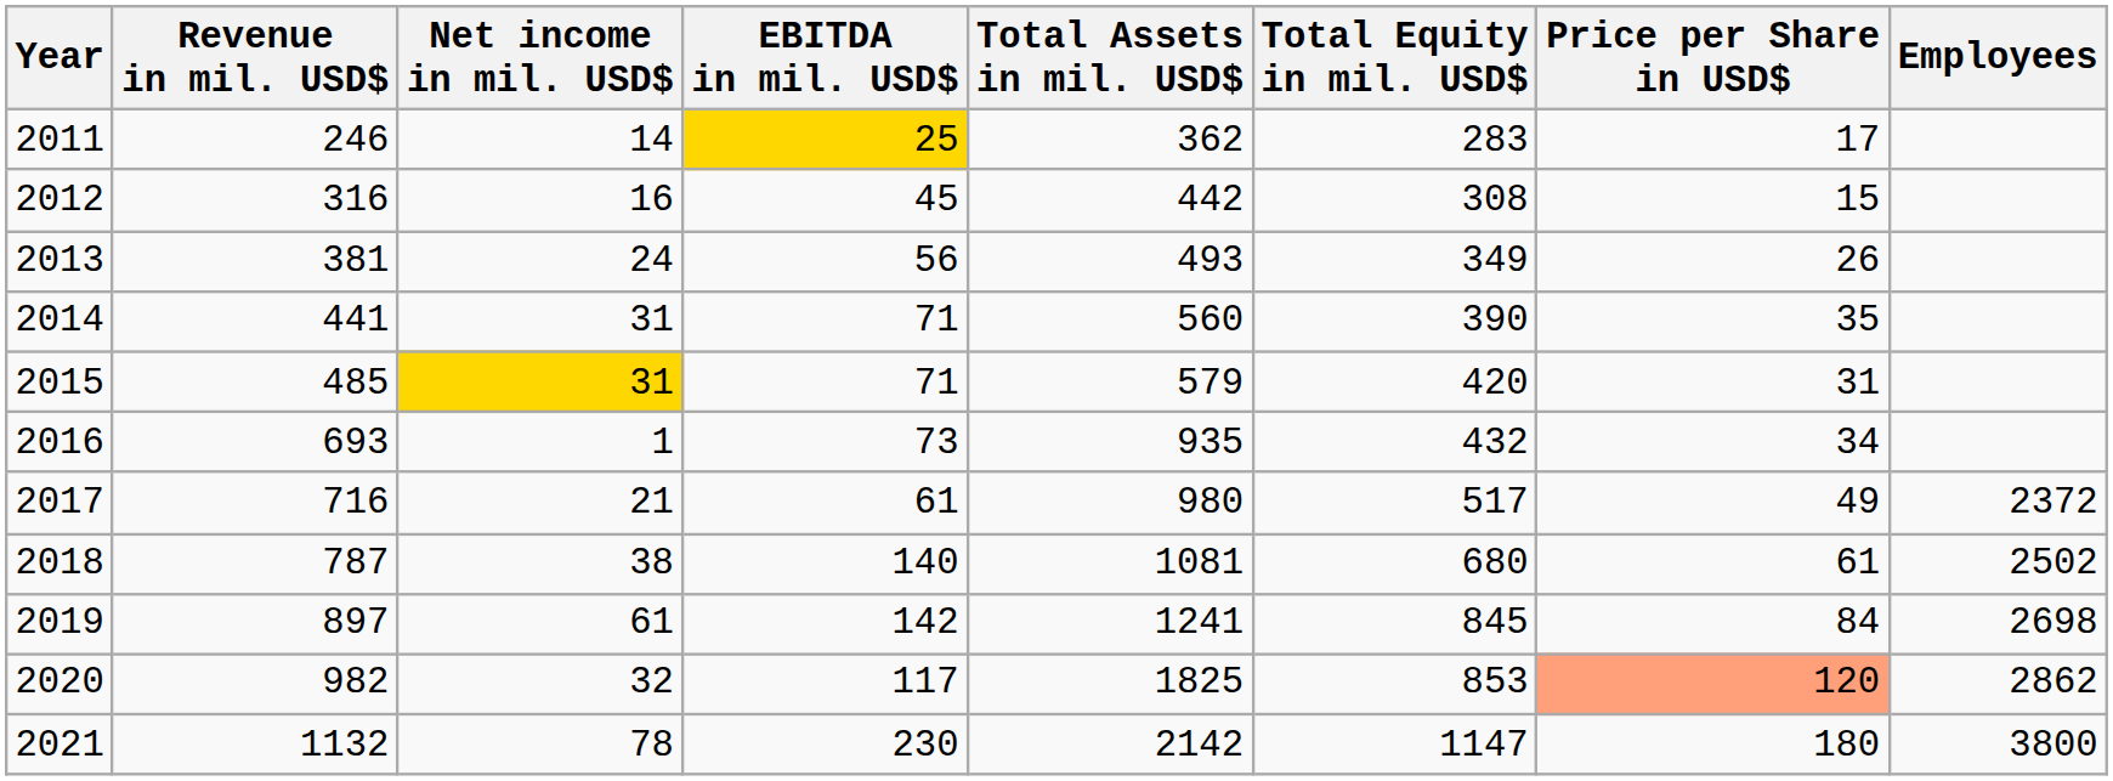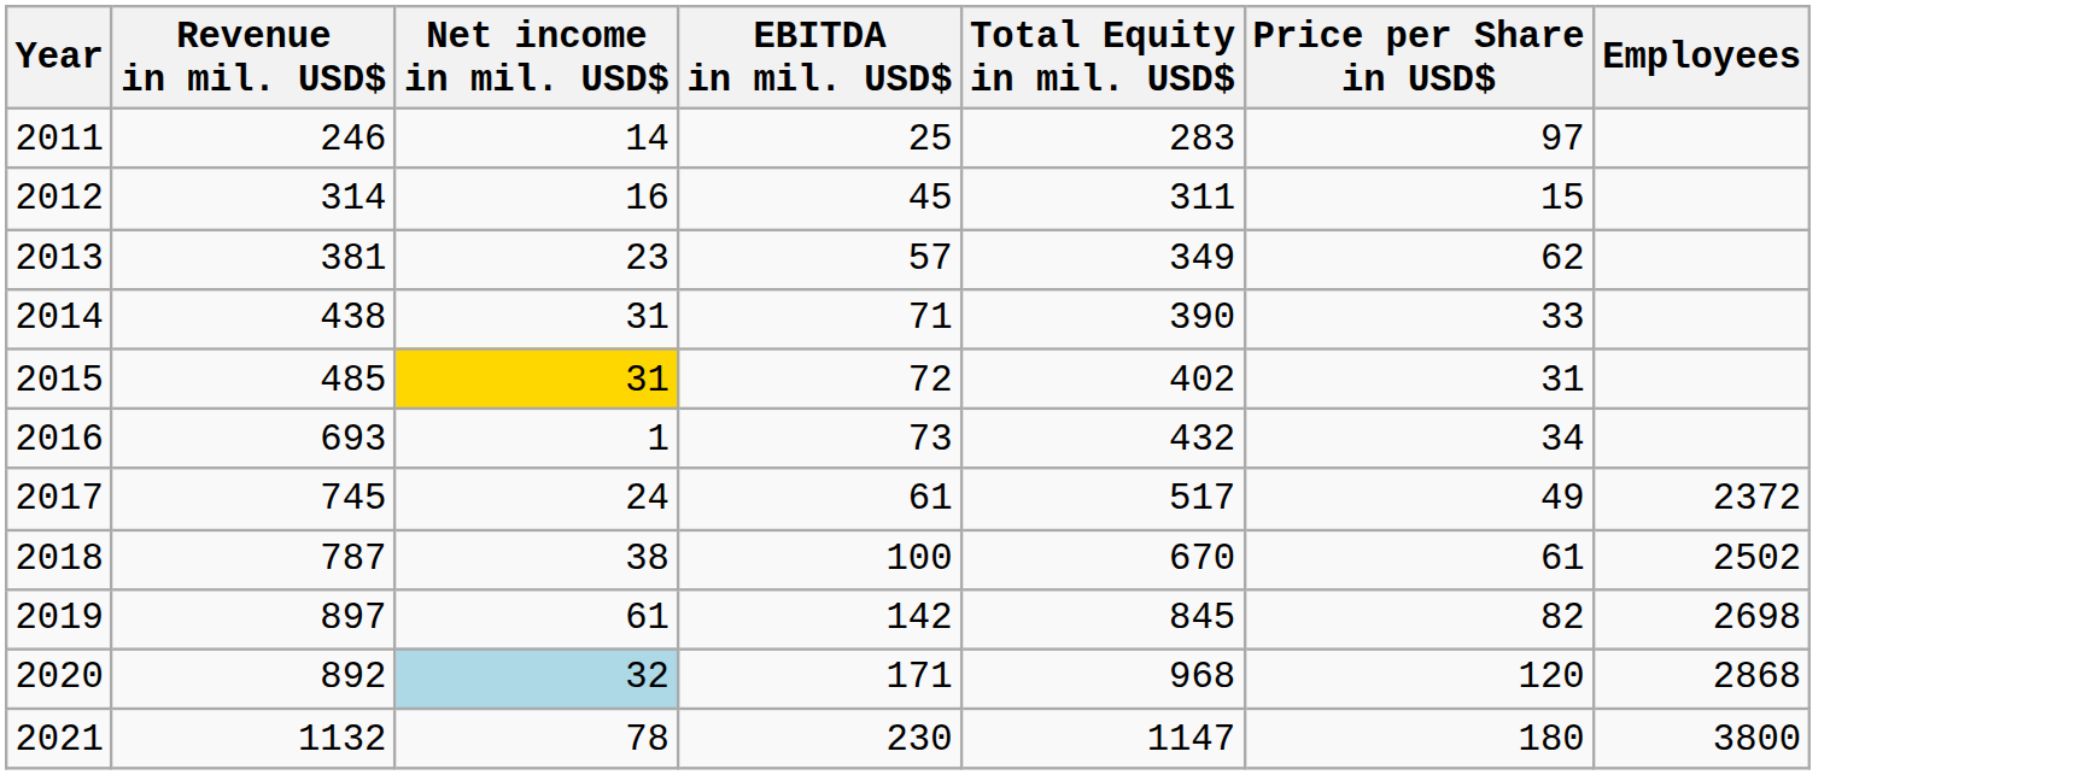 <table class="wikitable float-left" style="text-align: right;">
 <tr>
 <th>Year</th>
 <th>Revenue<br>in mil. USD$</th>
 <th>Net income<br>in mil. USD$</th>
 <th>EBITDA<br>in mil. USD$</th>
-<th>Total Assets<br>in mil. USD$</th>
 <th>Total Equity<br>in mil. USD$</th>
 <th>Price per Share<br>in USD$</th>
 <th>Employees</th>
 </tr>
 <tr>
 <td>2011</td>
 <td>246</td>
 <td>14</td>
-<td style="background: gold;">25</td>
-<td>362</td>
+<td>25</td>
 <td>283</td>
-<td>17</td>
+<td>97</td>
 <td></td>
 </tr>
 <tr>
 <td>2012</td>
-<td>316</td>
+<td>314</td>
 <td>16</td>
 <td>45</td>
-<td>442</td>
-<td>308</td>
+<td>311</td>
 <td>15</td>
 <td></td>
 </tr>
 <tr>
 <td>2013</td>
 <td>381</td>
-<td>24</td>
-<td>56</td>
-<td>493</td>
+<td>23</td>
+<td>57</td>
 <td>349</td>
-<td>26</td>
+<td>62</td>
 <td></td>
 </tr>
 <tr>
 <td>2014</td>
-<td>441</td>
+<td>438</td>
 <td>31</td>
 <td>71</td>
-<td>560</td>
 <td>390</td>
-<td>35</td>
+<td>33</td>
 <td></td>
 </tr>
 <tr>
 <td>2015</td>
 <td>485</td>
 <td style="background: gold;">31</td>
-<td>71</td>
-<td>579</td>
-<td>420</td>
+<td>72</td>
+<td>402</td>
 <td>31</td>
 <td></td>
 </tr>
 <tr>
 <td>2016</td>
 <td>693</td>
 <td>1</td>
 <td>73</td>
-<td>935</td>
 <td>432</td>
 <td>34</td>
 <td></td>
 </tr>
 <tr>
 <td>2017</td>
-<td>716</td>
-<td>21</td>
+<td>745</td>
+<td>24</td>
 <td>61</td>
-<td>980</td>
 <td>517</td>
 <td>49</td>
 <td>2372</td>
 </tr>
 <tr>
 <td>2018</td>
 <td>787</td>
 <td>38</td>
-<td>140</td>
-<td>1081</td>
-<td>680</td>
+<td>100</td>
+<td>670</td>
 <td>61</td>
 <td>2502</td>
 </tr>
 <tr>
 <td>2019</td>
 <td>897</td>
 <td>61</td>
 <td>142</td>
-<td>1241</td>
 <td>845</td>
-<td>84</td>
+<td>82</td>
 <td>2698</td>
 </tr>
 <tr>
 <td>2020</td>
-<td>982</td>
-<td>32</td>
-<td>117</td>
-<td>1825</td>
-<td>853</td>
-<td style="background: lightsalmon;">120</td>
-<td>2862</td>
+<td>892</td>
+<td style="background: lightblue;">32</td>
+<td>171</td>
+<td>968</td>
+<td>120</td>
+<td>2868</td>
 </tr>
 <tr>
 <td>2021</td>
 <td>1132</td>
 <td>78</td>
 <td>230</td>
-<td>2142</td>
 <td>1147</td>
 <td>180</td>
 <td>3800</td>
 </tr>
 </table>
